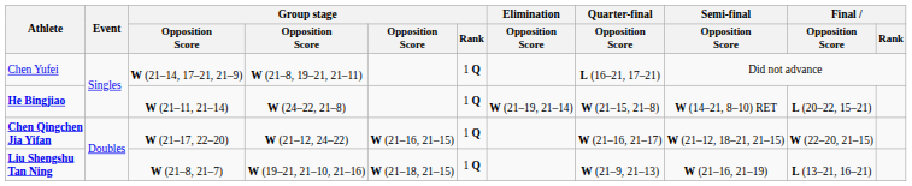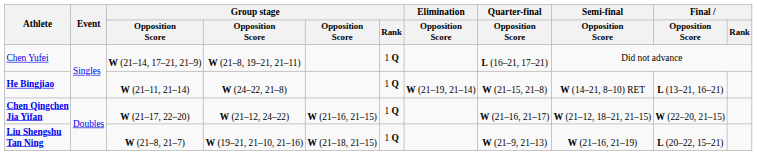 <table class=wikitable style=font-size:90%;text-align:center>
 <tr>
 <th rowspan="2">Athlete</th>
 <th rowspan="2">Event</th>
 <th colspan="4">Group stage</th>
 <th>Elimination</th>
 <th>Quarter-final</th>
 <th>Semi-final</th>
 <th colspan="2">Final / </th>
 </tr>
 <tr style="font-size:95%">
 <th>Opposition<br>Score</th>
 <th>Opposition<br>Score</th>
 <th>Opposition<br>Score</th>
 <th>Rank</th>
 <th>Opposition<br>Score</th>
 <th>Opposition<br>Score</th>
 <th>Opposition<br>Score</th>
 <th>Opposition<br>Score</th>
 <th>Rank</th>
 </tr>
 <tr>
 <td align="left"><a href='#'>Chen Yufei</a></td>
 <td align="left" rowspan="2"><a href='#'>Singles</a></td>
 <td><br><strong>W</strong> (21–14, 17–21, 21–9)</td>
 <td><br><strong>W</strong> (21–8, 19–21, 21–11)</td>
 <td></td>
 <td>1 <strong>Q</strong></td>
 <td></td>
 <td><br><strong>L</strong> (16–21, 17–21)</td>
 <td colspan=3>Did not advance</td>
 </tr>
 <tr>
 <td align="left"><strong><a href='#'>He Bingjiao</a></strong></td>
 <td><br><strong>W</strong> (21–11, 21–14)</td>
 <td><br><strong>W</strong> (24–22, 21–8)</td>
 <td></td>
 <td>1 <strong>Q</strong></td>
 <td><br><strong>W</strong> (21–19, 21–14)</td>
 <td><br><strong>W</strong> (21–15, 21–8)</td>
 <td><br><strong>W</strong> (14–21, 8–10) RET</td>
-<td><br><strong>L</strong> (20–22, 15–21)</td>
+<td><br><strong>L</strong> (13–21, 16–21)</td>
 <td></td>
 </tr>
 <tr>
 <td align="left"><strong><a href='#'>Chen Qingchen</a><br><a href='#'>Jia Yifan</a></strong></td>
 <td align="left" rowspan="2"><a href='#'>Doubles</a></td>
 <td><br><strong>W</strong> (21–17, 22–20)</td>
 <td><br><strong>W</strong> (21–12, 24–22)</td>
 <td><br><strong>W</strong> (21–16, 21–15)</td>
 <td>1 <strong>Q</strong></td>
 <td></td>
 <td><br><strong>W</strong> (21–16, 21–17)</td>
 <td><br><strong>W</strong> (21–12, 18–21, 21–15)</td>
 <td><br><strong>W</strong> (22–20, 21–15)</td>
 <td></td>
 </tr>
 <tr>
 <td align="left"><strong><a href='#'>Liu Shengshu</a><br><a href='#'>Tan Ning</a></strong></td>
 <td><br><strong>W</strong> (21–8, 21–7)</td>
 <td><br><strong>W</strong> (19–21, 21–10, 21–16)</td>
 <td><br><strong>W</strong> (21–18, 21–15)</td>
 <td>1 <strong>Q</strong></td>
 <td></td>
 <td><br><strong>W</strong> (21–9, 21–13)</td>
 <td><br><strong>W</strong> (21–16, 21–19)</td>
-<td><br><strong>L</strong> (13–21, 16–21)</td>
+<td><br><strong>L</strong> (20–22, 15–21)</td>
 <td></td>
 </tr>
 </table>
